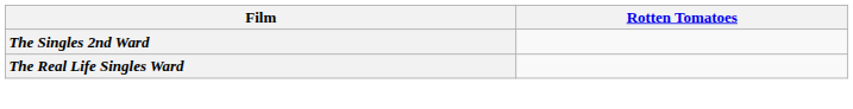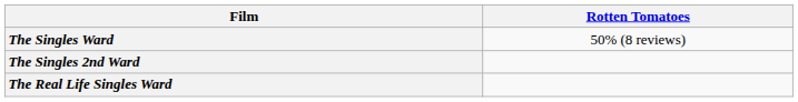 <table class="wikitable" width=99% border="1" style="text-align: center;">
 <tr>
 <th>Film</th>
 <th><a href='#'>Rotten Tomatoes</a></th>
+</tr>
+<tr>
+<th style="text-align: left;"><em>The Singles Ward</em></th>
+<td>50% (8 reviews)</td>
 </tr>
 <tr>
 <th style="text-align: left;"><em>The Singles 2nd Ward</em></th>
 <td></td>
 </tr>
 <tr>
 <th style="text-align: left;"><em>The Real Life Singles Ward</em></th>
 <td></td>
 </tr>
 </table>
